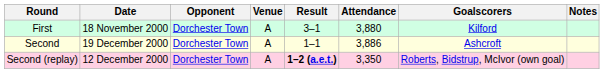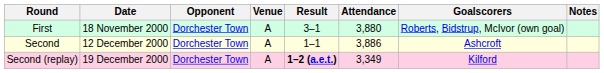 <table class="wikitable" style="text-align:center">
 <tr>
 <th>Round</th>
 <th>Date</th>
 <th>Opponent</th>
 <th>Venue</th>
 <th>Result</th>
 <th>Attendance</th>
 <th>Goalscorers</th>
 <th>Notes</th>
 </tr>
 <tr style="background-color: #d0ffe3;">
 <td>First</td>
 <td>18 November 2000</td>
 <td><a href='#'>Dorchester Town</a></td>
 <td>A</td>
 <td>3–1</td>
 <td>3,880</td>
-<td><a href='#'>Kilford</a></td>
+<td><a href='#'>Roberts</a>, <a href='#'>Bidstrup</a>, McIvor (own goal)</td>
 <td></td>
 </tr>
 <tr style="background-color: #ffffdd;">
 <td>Second</td>
-<td>19 December 2000</td>
+<td>12 December 2000</td>
 <td><a href='#'>Dorchester Town</a></td>
 <td>A</td>
 <td>1–1</td>
 <td>3,886</td>
 <td><a href='#'>Ashcroft</a></td>
 <td></td>
 </tr>
 <tr style="background-color: #ffd0e3;">
 <td>Second (replay)</td>
-<td>12 December 2000</td>
+<td>19 December 2000</td>
 <td><a href='#'>Dorchester Town</a></td>
 <td>A</td>
 <td><strong>1–2 (<a href='#'>a.e.t.</a>)</strong></td>
-<td>3,350</td>
-<td><a href='#'>Roberts</a>, <a href='#'>Bidstrup</a>, McIvor (own goal)</td>
+<td>3,349</td>
+<td><a href='#'>Kilford</a></td>
 <td></td>
 </tr>
 </table>
